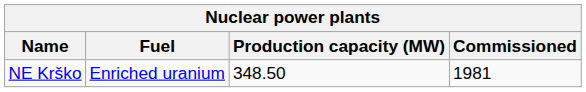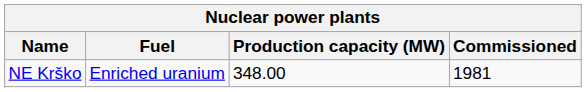 <table class="wikitable">
 <tr>
 <th colspan="4" style="text-align:center;">Nuclear power plants</th>
 </tr>
 <tr style="text-align:center;">
 <th>Name</th>
 <th>Fuel</th>
 <th>Production capacity (MW)</th>
 <th>Commissioned</th>
 </tr>
 <tr>
 <td><a href='#'>NE Krško</a></td>
 <td><a href='#'>Enriched uranium</a></td>
-<td>348.50</td>
+<td>348.00</td>
 <td>1981</td>
 </tr>
 </table>
